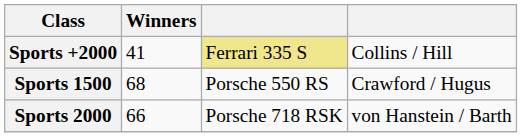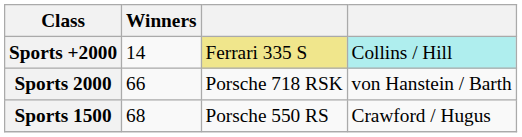 <table class="wikitable" style="font-size: 95%">
 <tr>
 <th>Class</th>
 <th>Winners</th>
 <th></th>
 <th></th>
 </tr>
 <tr>
 <th>Sports +2000</th>
-<td>41</td>
+<td>14</td>
 <td style="background: khaki;">Ferrari 335 S</td>
-<td>Collins / Hill</td>
+<td style="background: paleturquoise;">Collins / Hill</td>
+</tr>
+<tr>
+<th>Sports 2000</th>
+<td>66</td>
+<td>Porsche 718 RSK</td>
+<td>von Hanstein / Barth</td>
 </tr>
 <tr>
 <th>Sports 1500</th>
 <td>68</td>
 <td>Porsche 550 RS</td>
 <td>Crawford / Hugus</td>
 </tr>
 <tr>
-<th>Sports 2000</th>
-<td>66</td>
-<td>Porsche 718 RSK</td>
-<td>von Hanstein / Barth</td>
-</tr>
-<tr>
 </tr>
 </table>
